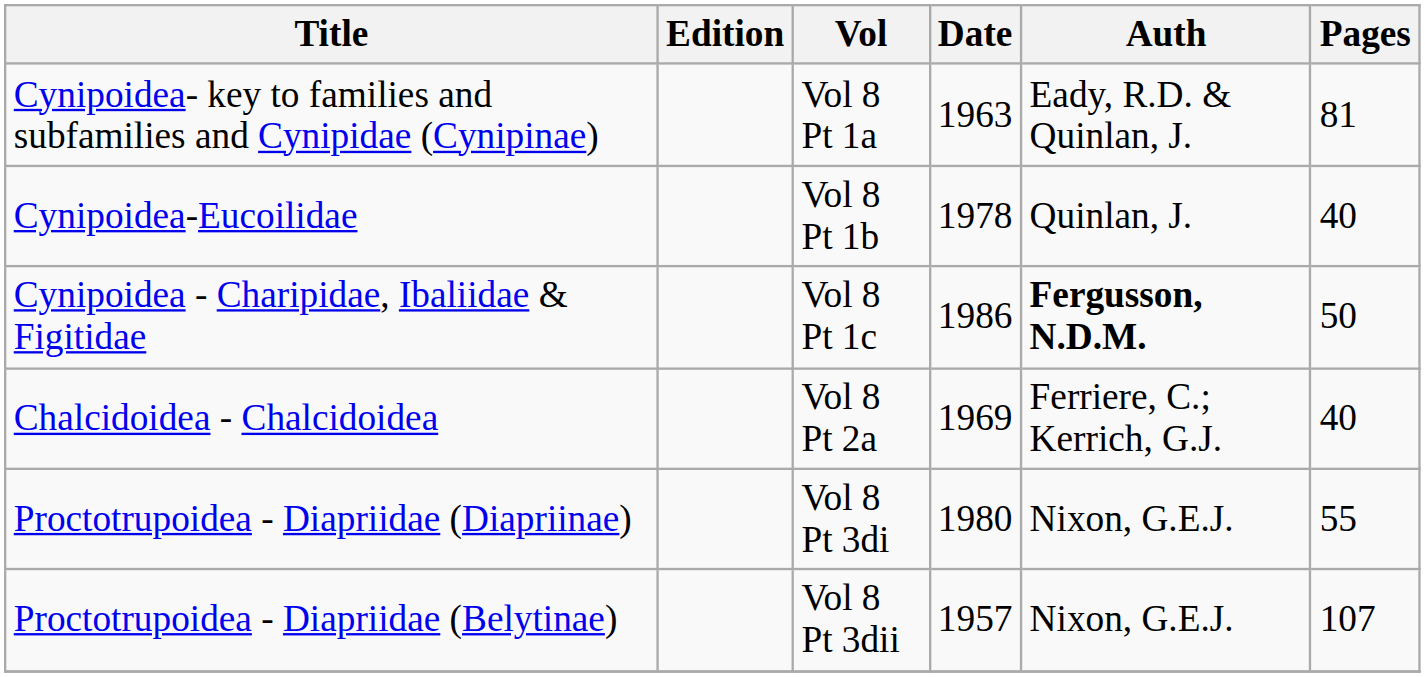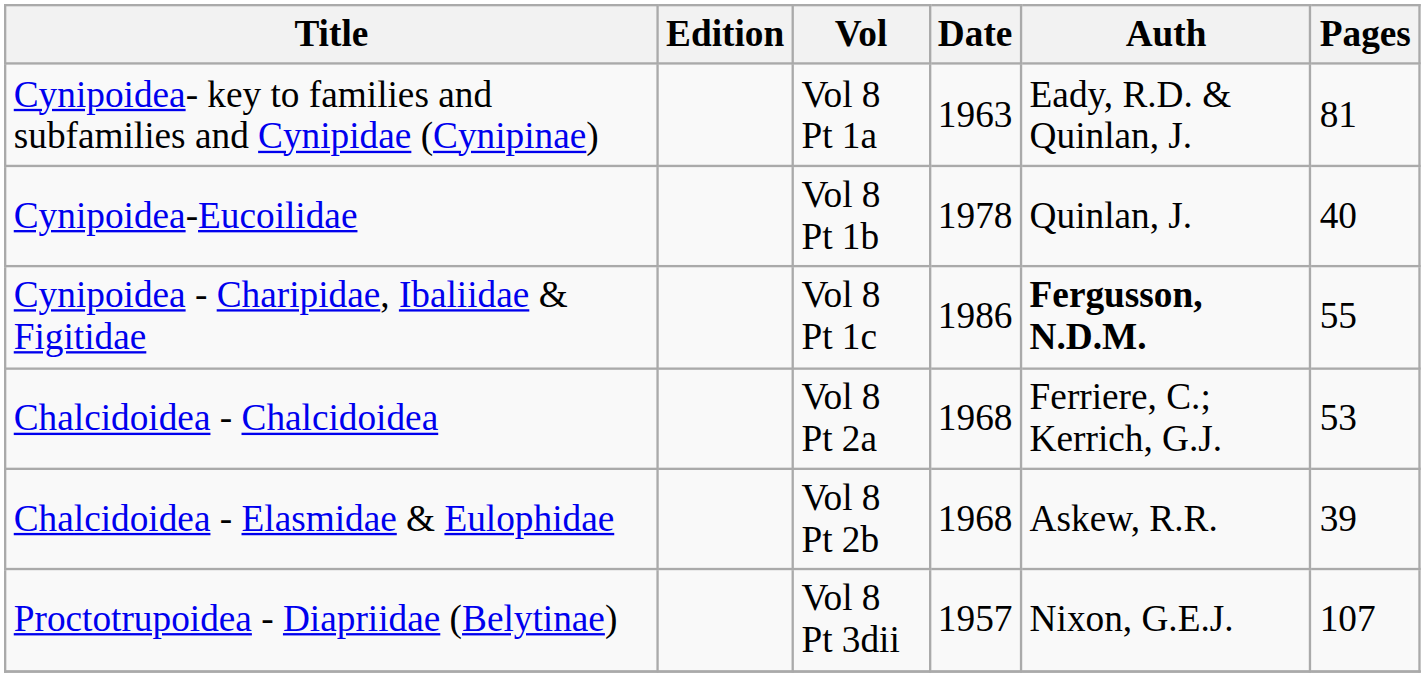 <table class="wikitable" border="1">
 <tr>
 <th>Title</th>
 <th>Edition</th>
 <th>Vol</th>
 <th>Date</th>
 <th>Auth</th>
 <th>Pages</th>
 </tr>
 <tr>
 <td><a href='#'>Cynipoidea</a>- key to families and subfamilies and <a href='#'>Cynipidae</a> (<a href='#'>Cynipinae</a>)</td>
 <td></td>
 <td>Vol 8 Pt 1a</td>
 <td>1963</td>
 <td>Eady, R.D. & Quinlan, J.</td>
 <td>81</td>
 </tr>
 <tr>
 <td><a href='#'>Cynipoidea</a>-<a href='#'>Eucoilidae</a></td>
 <td></td>
 <td>Vol 8 Pt 1b</td>
 <td>1978</td>
 <td>Quinlan, J.</td>
 <td>40</td>
 </tr>
 <tr>
 <td><a href='#'>Cynipoidea</a> - <a href='#'>Charipidae</a>, <a href='#'>Ibaliidae</a> & <a href='#'>Figitidae</a></td>
 <td></td>
 <td>Vol 8 Pt 1c</td>
 <td>1986</td>
 <td><strong>Fergusson, N.D.M.</strong></td>
-<td>50</td>
+<td>55</td>
 </tr>
 <tr>
 <td><a href='#'>Chalcidoidea</a> - <a href='#'>Chalcidoidea</a></td>
 <td></td>
 <td>Vol 8 Pt 2a</td>
-<td>1969</td>
+<td>1968</td>
 <td>Ferriere, C.; Kerrich, G.J.</td>
-<td>40</td>
+<td>53</td>
 </tr>
 <tr>
-<td><a href='#'>Proctotrupoidea</a> - <a href='#'>Diapriidae</a> (<a href='#'>Diapriinae</a>)</td>
+<td><a href='#'>Chalcidoidea</a> - <a href='#'>Elasmidae</a> & <a href='#'>Eulophidae</a></td>
 <td></td>
-<td>Vol 8 Pt 3di</td>
-<td>1980</td>
-<td>Nixon, G.E.J.</td>
-<td>55</td>
+<td>Vol 8 Pt 2b</td>
+<td>1968</td>
+<td>Askew, R.R.</td>
+<td>39</td>
 </tr>
 <tr>
 <td><a href='#'>Proctotrupoidea</a> - <a href='#'>Diapriidae</a> (<a href='#'>Belytinae</a>)</td>
 <td></td>
 <td>Vol 8 Pt 3dii</td>
 <td>1957</td>
 <td>Nixon, G.E.J.</td>
 <td>107</td>
 </tr>
 <tr>
 </tr>
 </table>
